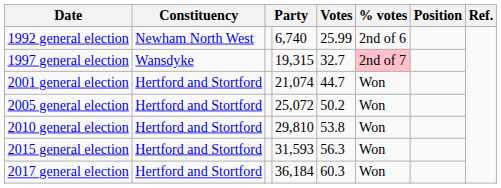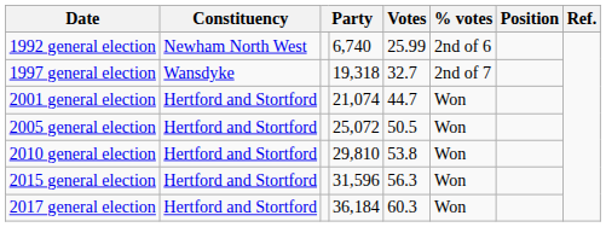 <table class="wikitable">
 <tr>
 <th>Date</th>
 <th>Constituency</th>
 <th colspan=2>Party</th>
 <th>Votes</th>
 <th>% votes</th>
 <th>Position</th>
 <th>Ref.</th>
 </tr>
 <tr>
 <td><a href='#'>1992 general election</a></td>
 <td><a href='#'>Newham North West</a></td>
 <td></td>
 <td>6,740</td>
 <td>25.99</td>
 <td>2nd of 6</td>
 <td></td>
 </tr>
 <tr>
 <td><a href='#'>1997 general election</a></td>
 <td><a href='#'>Wansdyke</a></td>
 <td></td>
-<td>19,315</td>
+<td>19,318</td>
 <td>32.7</td>
-<td style="background: pink;">2nd of 7</td>
+<td>2nd of 7</td>
 <td></td>
 </tr>
 <tr>
 <td><a href='#'>2001 general election</a></td>
 <td><a href='#'>Hertford and Stortford</a></td>
 <td></td>
 <td>21,074</td>
 <td>44.7</td>
 <td>Won</td>
 <td></td>
 </tr>
 <tr>
 <td><a href='#'>2005 general election</a></td>
 <td><a href='#'>Hertford and Stortford</a></td>
 <td></td>
 <td>25,072</td>
-<td>50.2</td>
+<td>50.5</td>
 <td>Won</td>
 <td></td>
 </tr>
 <tr>
 <td><a href='#'>2010 general election</a></td>
 <td><a href='#'>Hertford and Stortford</a></td>
 <td></td>
 <td>29,810</td>
 <td>53.8</td>
 <td>Won</td>
 <td></td>
 </tr>
 <tr>
 <td><a href='#'>2015 general election</a></td>
 <td><a href='#'>Hertford and Stortford</a></td>
 <td></td>
-<td>31,593</td>
+<td>31,596</td>
 <td>56.3</td>
 <td>Won</td>
 <td></td>
 </tr>
 <tr>
 <td><a href='#'>2017 general election</a></td>
 <td><a href='#'>Hertford and Stortford</a></td>
 <td></td>
 <td>36,184</td>
 <td>60.3</td>
 <td>Won</td>
 <td></td>
 </tr>
 </table>
